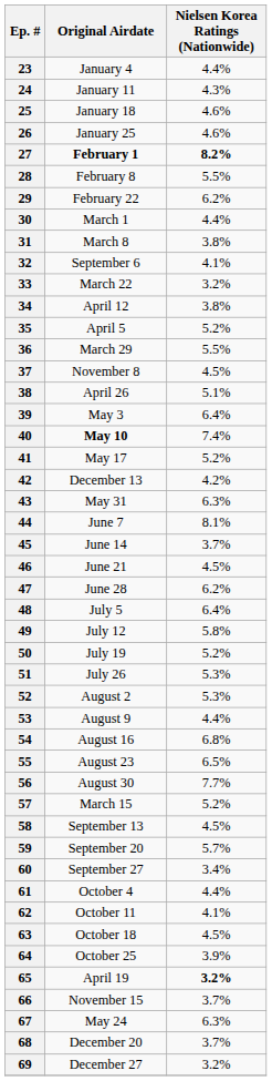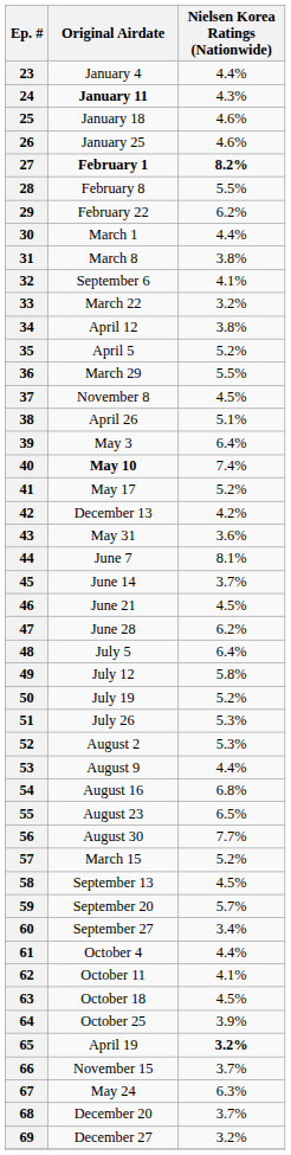 <table class="wikitable" style="text-align:center">
 <tr>
 <th style=width:40px>Ep. #</th>
 <th style=width:135px>Original Airdate</th>
 <th colspan="1" width=110>Nielsen Korea Ratings (Nationwide)<br></th>
 </tr>
 <tr>
 <th>23</th>
 <td>January 4</td>
 <td>4.4%</td>
 </tr>
 <tr>
 <th>24</th>
-<td>January 11</td>
+<td><strong>January 11</strong></td>
 <td>4.3%</td>
 </tr>
 <tr>
 <th>25</th>
 <td>January 18</td>
 <td>4.6%</td>
 </tr>
 <tr>
 <th>26</th>
 <td>January 25</td>
 <td>4.6%</td>
 </tr>
 <tr>
 <th>27</th>
 <td><strong>February 1</strong></td>
 <td><span><strong>8.2%</strong></span></td>
 </tr>
 <tr>
 <th>28</th>
 <td>February 8</td>
 <td>5.5%</td>
 </tr>
 <tr>
 <th>29</th>
 <td>February 22</td>
 <td>6.2%</td>
 </tr>
 <tr>
 <th>30</th>
 <td>March 1</td>
 <td>4.4%</td>
 </tr>
 <tr>
 <th>31</th>
 <td>March 8</td>
 <td>3.8%</td>
 </tr>
 <tr>
 <th>32</th>
 <td>September 6</td>
 <td>4.1%</td>
 </tr>
 <tr>
 <th>33</th>
 <td>March 22</td>
 <td>3.2%</td>
 </tr>
 <tr>
 <th>34</th>
 <td>April 12</td>
 <td>3.8%</td>
 </tr>
 <tr>
 <th>35</th>
 <td>April 5</td>
 <td>5.2%</td>
 </tr>
 <tr>
 <th>36</th>
 <td>March 29</td>
 <td>5.5%</td>
 </tr>
 <tr>
 <th>37</th>
 <td>November 8</td>
 <td>4.5%</td>
 </tr>
 <tr>
 <th>38</th>
 <td>April 26</td>
 <td>5.1%</td>
 </tr>
 <tr>
 <th>39</th>
 <td>May 3</td>
 <td>6.4%</td>
 </tr>
 <tr>
 <th>40</th>
 <td><strong>May 10</strong></td>
 <td>7.4%</td>
 </tr>
 <tr>
 <th>41</th>
 <td>May 17</td>
 <td>5.2%</td>
 </tr>
 <tr>
 <th>42</th>
 <td>December 13</td>
 <td>4.2%</td>
 </tr>
 <tr>
 <th>43</th>
 <td>May 31</td>
-<td>6.3%</td>
+<td>3.6%</td>
 </tr>
 <tr>
 <th>44</th>
 <td>June 7</td>
 <td>8.1%</td>
 </tr>
 <tr>
 <th>45</th>
 <td>June 14</td>
 <td>3.7%</td>
 </tr>
 <tr>
 <th>46</th>
 <td>June 21</td>
 <td>4.5%</td>
 </tr>
 <tr>
 <th>47</th>
 <td>June 28</td>
 <td>6.2%</td>
 </tr>
 <tr>
 <th>48</th>
 <td>July 5</td>
 <td>6.4%</td>
 </tr>
 <tr>
 <th>49</th>
 <td>July 12</td>
 <td>5.8%</td>
 </tr>
 <tr>
 <th>50</th>
 <td>July 19</td>
 <td>5.2%</td>
 </tr>
 <tr>
 <th>51</th>
 <td>July 26</td>
 <td>5.3%</td>
 </tr>
 <tr>
 <th>52</th>
 <td>August 2</td>
 <td>5.3%</td>
 </tr>
 <tr>
 <th>53</th>
 <td>August 9</td>
 <td>4.4%</td>
 </tr>
 <tr>
 <th>54</th>
 <td>August 16</td>
 <td>6.8%</td>
 </tr>
 <tr>
 <th>55</th>
 <td>August 23</td>
 <td>6.5%</td>
 </tr>
 <tr>
 <th>56</th>
 <td>August 30</td>
 <td>7.7%</td>
 </tr>
 <tr>
 <th>57</th>
 <td>March 15</td>
 <td>5.2%</td>
 </tr>
 <tr>
 <th>58</th>
 <td>September 13</td>
 <td>4.5%</td>
 </tr>
 <tr>
 <th>59</th>
 <td>September 20</td>
 <td>5.7%</td>
 </tr>
 <tr>
 <th>60</th>
 <td>September 27</td>
 <td>3.4%</td>
 </tr>
 <tr>
 <th>61</th>
 <td>October 4</td>
 <td>4.4%</td>
 </tr>
 <tr>
 <th>62</th>
 <td>October 11</td>
 <td>4.1%</td>
 </tr>
 <tr>
 <th>63</th>
 <td>October 18</td>
 <td>4.5%</td>
 </tr>
 <tr>
 <th>64</th>
 <td>October 25</td>
 <td>3.9%</td>
 </tr>
 <tr>
 <th>65</th>
 <td>April 19</td>
 <td><span><strong>3.2%</strong></span></td>
 </tr>
 <tr>
 <th>66</th>
 <td>November 15</td>
 <td>3.7%</td>
 </tr>
 <tr>
 <th>67</th>
 <td>May 24</td>
 <td>6.3%</td>
 </tr>
 <tr>
 <th>68</th>
 <td>December 20</td>
 <td>3.7%</td>
 </tr>
 <tr>
 <th>69</th>
 <td>December 27</td>
 <td>3.2%</td>
 </tr>
 <tr>
 </tr>
 </table>
